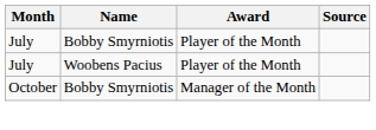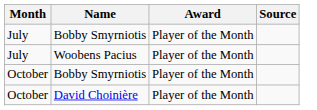 <table class="wikitable">
 <tr>
 <th>Month</th>
 <th>Name</th>
 <th>Award</th>
 <th>Source</th>
 </tr>
 <tr>
 <td>July</td>
 <td>Bobby Smyrniotis</td>
 <td>Player of the Month</td>
 <td></td>
 </tr>
 <tr>
 <td>July</td>
 <td>Woobens Pacius</td>
 <td>Player of the Month</td>
 <td></td>
 </tr>
 <tr>
 <td>October</td>
 <td>Bobby Smyrniotis</td>
-<td>Manager of the Month</td>
+<td>Player of the Month</td>
+<td></td>
+</tr>
+<tr>
+<td>October</td>
+<td><a href='#'>David Choinière</a></td>
+<td>Player of the Month</td>
 <td></td>
 </tr>
 </table>
